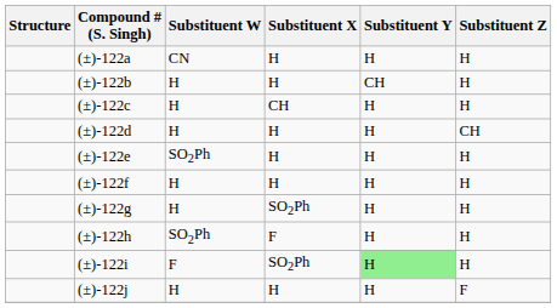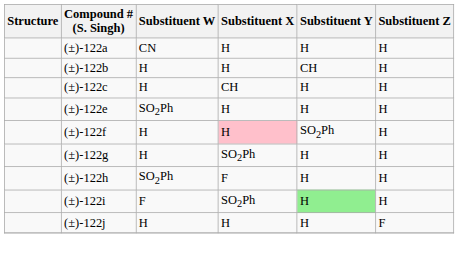 <table class="wikitable sortable">
 <tr>
 <th>Structure</th>
 <th>Compound #<br>(S. Singh)</th>
 <th>Substituent W</th>
 <th>Substituent X</th>
 <th>Substituent Y</th>
 <th>Substituent Z</th>
 </tr>
 <tr>
 <td></td>
 <td>(±)-122a</td>
 <td>CN</td>
 <td>H</td>
 <td>H</td>
 <td>H</td>
 </tr>
 <tr>
 <td></td>
 <td>(±)-122b</td>
 <td>H</td>
 <td>H</td>
 <td>CH</td>
 <td>H</td>
 </tr>
 <tr>
 <td></td>
 <td>(±)-122c</td>
 <td>H</td>
 <td>CH</td>
 <td>H</td>
 <td>H</td>
 </tr>
 <tr>
 <td></td>
-<td>(±)-122d</td>
-<td>H</td>
-<td>H</td>
-<td>H</td>
-<td>CH</td>
-</tr>
-<tr>
-<td></td>
 <td>(±)-122e</td>
 <td>SO<sub>2</sub>Ph</td>
 <td>H</td>
 <td>H</td>
 <td>H</td>
 </tr>
 <tr>
 <td></td>
 <td>(±)-122f</td>
 <td>H</td>
-<td>H</td>
-<td>H</td>
+<td style="background: pink;">H</td>
+<td>SO<sub>2</sub>Ph</td>
 <td>H</td>
 </tr>
 <tr>
 <td></td>
 <td>(±)-122g</td>
 <td>H</td>
 <td>SO<sub>2</sub>Ph</td>
 <td>H</td>
 <td>H</td>
 </tr>
 <tr>
 <td></td>
 <td>(±)-122h</td>
 <td>SO<sub>2</sub>Ph</td>
 <td>F</td>
 <td>H</td>
 <td>H</td>
 </tr>
 <tr>
 <td></td>
 <td>(±)-122i</td>
 <td>F</td>
 <td>SO<sub>2</sub>Ph</td>
 <td style="background: lightgreen;">H</td>
 <td>H</td>
 </tr>
 <tr>
 <td></td>
 <td>(±)-122j</td>
 <td>H</td>
 <td>H</td>
 <td>H</td>
 <td>F</td>
 </tr>
 <tr>
 </tr>
 </table>
